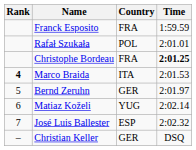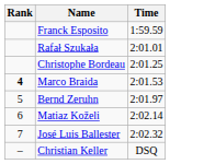 <table class="wikitable">
 <tr>
 <th>Rank</th>
 <th>Name</th>
-<th>Country</th>
 <th>Time</th>
 </tr>
 <tr>
 <td align="center"></td>
 <td><a href='#'>Franck Esposito</a></td>
-<td> FRA</td>
 <td align="center">1:59.59</td>
 </tr>
 <tr>
 <td align="center"></td>
 <td><a href='#'>Rafał Szukała</a></td>
-<td> POL</td>
 <td align="center">2:01.01</td>
 </tr>
 <tr>
 <td align="center"></td>
 <td><a href='#'>Christophe Bordeau</a></td>
-<td> FRA</td>
-<td align="center"><strong>2:01.25</strong></td>
+<td align="center">2:01.25</td>
 </tr>
 <tr>
 <td align="center"><strong>4</strong></td>
 <td><a href='#'>Marco Braida</a></td>
-<td> ITA</td>
 <td align="center">2:01.53</td>
 </tr>
 <tr>
 <td align="center">5</td>
 <td><a href='#'>Bernd Zeruhn</a></td>
-<td> GER</td>
 <td align="center">2:01.97</td>
 </tr>
 <tr>
 <td align="center">6</td>
 <td><a href='#'>Matiaz Koželi</a></td>
-<td> YUG</td>
 <td align="center">2:02.14</td>
 </tr>
 <tr>
 <td align="center">7</td>
 <td><a href='#'>José Luis Ballester</a></td>
-<td> ESP</td>
 <td align="center">2:02.32</td>
 </tr>
 <tr>
 <td align="center">–</td>
 <td><a href='#'>Christian Keller</a></td>
-<td> GER</td>
 <td align="center">DSQ</td>
 </tr>
 </table>
